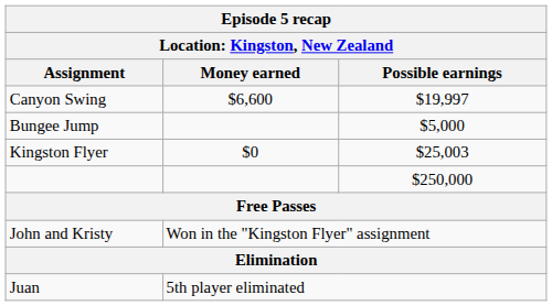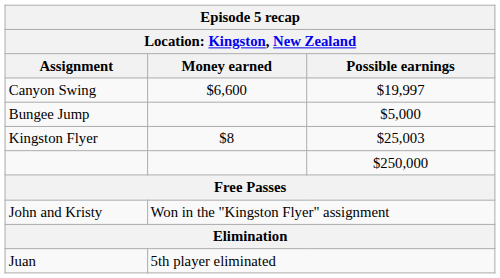 <table class="wikitable" style="font-size: 95%; margin: 10px" align="right" width="40%">
 <tr>
 <th colspan=3>Episode 5 recap</th>
 </tr>
 <tr>
 <th colspan=3>Location: <a href='#'>Kingston</a>, <a href='#'>New Zealand</a></th>
 </tr>
 <tr>
 <th>Assignment</th>
 <th>Money earned</th>
 <th>Possible earnings</th>
 </tr>
 <tr>
 <td>Canyon Swing</td>
 <td align="center">$6,600</td>
 <td align="center">$19,997</td>
 </tr>
 <tr>
 <td>Bungee Jump</td>
 <td align="center"></td>
 <td align="center">$5,000</td>
 </tr>
 <tr>
 <td>Kingston Flyer</td>
-<td align="center">$0</td>
+<td align="center">$8</td>
 <td align="center">$25,003</td>
 </tr>
 <tr>
 <td><strong></strong></td>
 <td align="center"><strong></strong></td>
 <td align="center">$250,000</td>
 </tr>
 <tr>
 <th colspan=3>Free Passes</th>
 </tr>
 <tr>
 <td>John and Kristy</td>
 <td colspan=2>Won in the "Kingston Flyer" assignment</td>
 </tr>
 <tr>
 <th colspan=3>Elimination</th>
 </tr>
 <tr>
 <td>Juan</td>
 <td colspan=2>5th player eliminated</td>
 </tr>
 </table>
